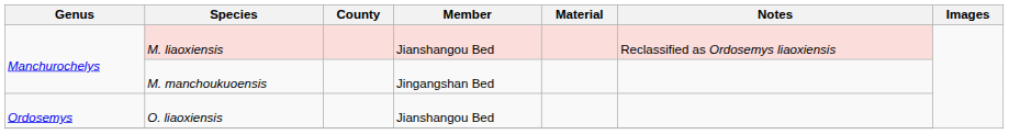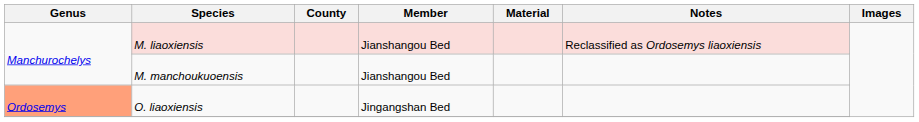 <table class="wikitable" align="center" width="100%">
 <tr>
 <th>Genus</th>
 <th>Species</th>
 <th>County</th>
 <th>Member</th>
 <th>Material</th>
 <th>Notes</th>
 <th>Images</th>
 </tr>
 <tr>
 <td rowspan="2"><br><em><a href='#'>Manchurochelys</a></em></td>
 <td style="background:#fbdddb;"><br><em>M. liaoxiensis</em></td>
 <td style="background:#fbdddb;"></td>
 <td style="background:#fbdddb;"><br>Jianshangou Bed</td>
 <td style="background:#fbdddb;"></td>
 <td style="background:#fbdddb;"><br>Reclassified as <em>Ordosemys liaoxiensis</em></td>
 <td rowspan="99"><br></td>
 </tr>
 <tr>
 <td><br><em>M. manchoukuoensis</em></td>
 <td></td>
-<td><br>Jingangshan Bed</td>
+<td><br>Jianshangou Bed</td>
 <td></td>
 <td></td>
 </tr>
 <tr>
-<td><br><em><a href='#'>Ordosemys</a></em></td>
+<td style="background: lightsalmon;"><br><em><a href='#'>Ordosemys</a></em></td>
 <td><br><em>O. liaoxiensis</em></td>
 <td></td>
-<td><br>Jianshangou Bed</td>
+<td><br>Jingangshan Bed</td>
 <td></td>
 <td></td>
 </tr>
 <tr>
 </tr>
 </table>
